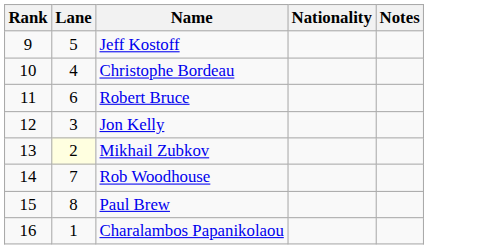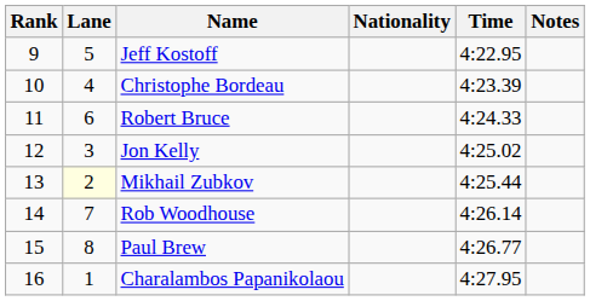 <table class="wikitable sortable" style="text-align: center">
 <tr>
 <th>Rank</th>
 <th>Lane</th>
 <th>Name</th>
 <th>Nationality</th>
+<th>Time</th>
 <th>Notes</th>
 </tr>
 <tr>
 <td>9</td>
 <td>5</td>
 <td align=left><a href='#'>Jeff Kostoff</a></td>
 <td align=left></td>
+<td>4:22.95</td>
 <td></td>
 </tr>
 <tr>
 <td>10</td>
 <td>4</td>
 <td align=left><a href='#'>Christophe Bordeau</a></td>
 <td align=left></td>
+<td>4:23.39</td>
 <td></td>
 </tr>
 <tr>
 <td>11</td>
 <td>6</td>
 <td align=left><a href='#'>Robert Bruce</a></td>
 <td align=left></td>
+<td>4:24.33</td>
 <td></td>
 </tr>
 <tr>
 <td>12</td>
 <td>3</td>
 <td align=left><a href='#'>Jon Kelly</a></td>
 <td align=left></td>
+<td>4:25.02</td>
 <td></td>
 </tr>
 <tr>
 <td>13</td>
 <td style="background: lightyellow;">2</td>
 <td align=left><a href='#'>Mikhail Zubkov</a></td>
 <td align=left></td>
+<td>4:25.44</td>
 <td></td>
 </tr>
 <tr>
 <td>14</td>
 <td>7</td>
 <td align=left><a href='#'>Rob Woodhouse</a></td>
 <td align=left></td>
+<td>4:26.14</td>
 <td></td>
 </tr>
 <tr>
 <td>15</td>
 <td>8</td>
 <td align=left><a href='#'>Paul Brew</a></td>
 <td align=left></td>
+<td>4:26.77</td>
 <td></td>
 </tr>
 <tr>
 <td>16</td>
 <td>1</td>
 <td align=left><a href='#'>Charalambos Papanikolaou</a></td>
 <td align=left></td>
+<td>4:27.95</td>
 <td></td>
 </tr>
 </table>
